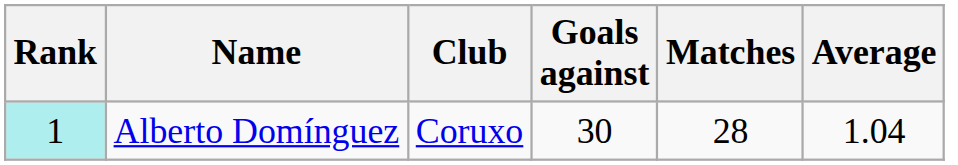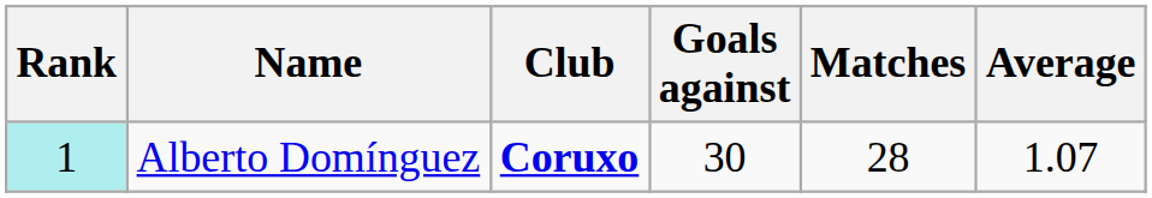 <table class="wikitable" style="text-align:center">
 <tr>
 <th>Rank</th>
 <th>Name</th>
 <th>Club</th>
 <th>Goals <br> against</th>
 <th>Matches</th>
 <th>Average</th>
 </tr>
 <tr>
 <td style="background: paleturquoise;">1</td>
 <td align=left> <a href='#'>Alberto Domínguez</a></td>
-<td align=left><a href='#'>Coruxo</a></td>
+<td align=left><strong><a href='#'>Coruxo</a></strong></td>
 <td>30</td>
 <td>28</td>
-<td>1.04</td>
+<td>1.07</td>
 </tr>
 </table>
